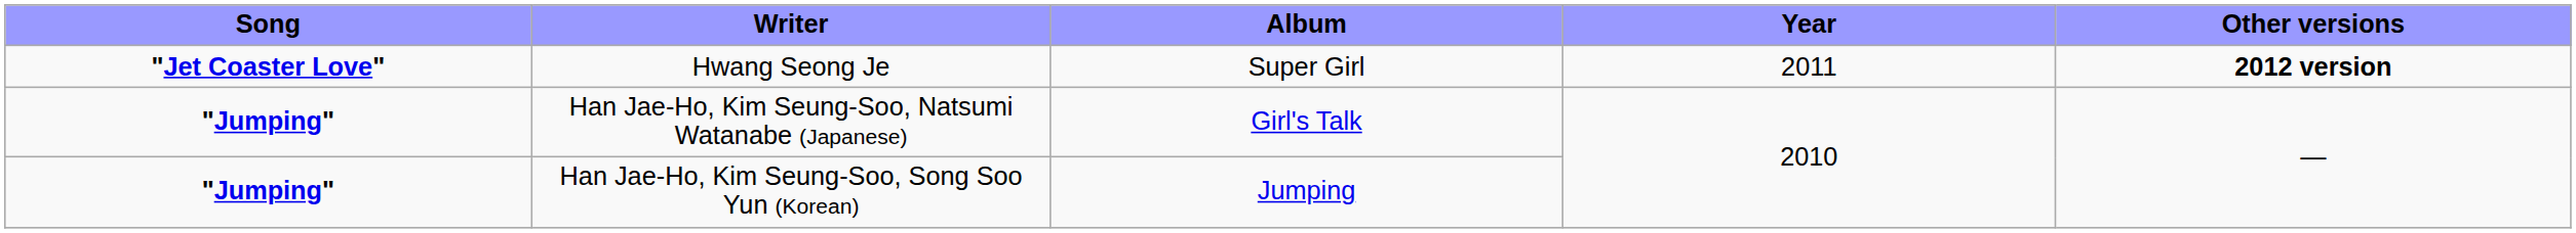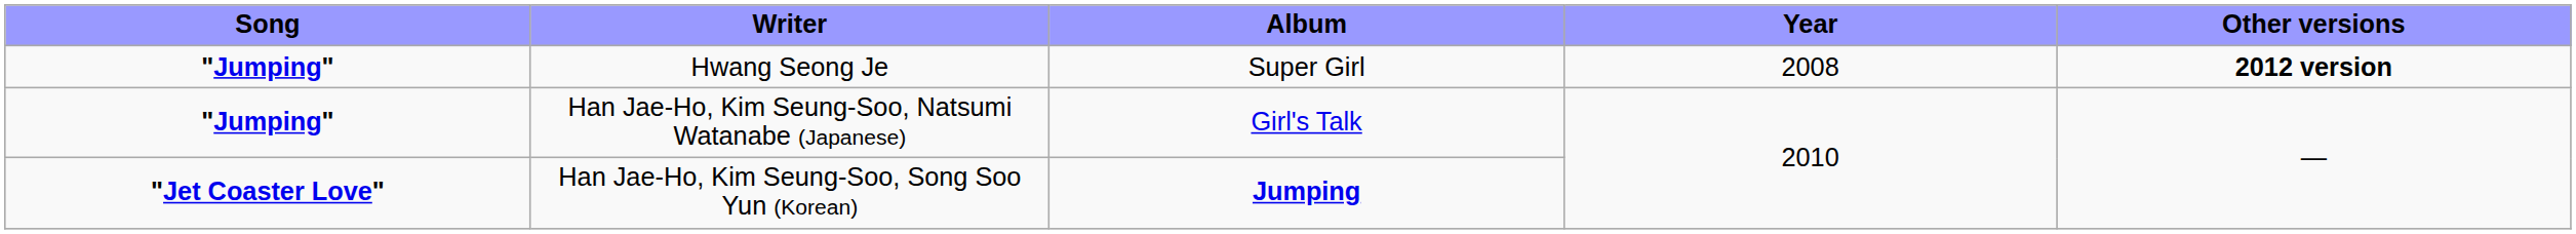 <table class="wikitable" style="margin:0.5em auto; clear:both; text-align:center; width:100%">
 <tr>
 <th width="500" style="background: #99F;">Song</th>
 <th width="500" style="background: #99F;">Writer</th>
 <th width="500" style="background: #99F;">Album</th>
 <th width="500" style="background: #99F;">Year</th>
 <th width="500" style="background: #99F;">Other versions</th>
 </tr>
 <tr>
-<td><strong>"<a href='#'>Jet Coaster Love</a>"</strong></td>
+<td><strong>"<a href='#'>Jumping</a>"</strong></td>
 <td>Hwang Seong Je</td>
 <td>Super Girl</td>
-<td>2011</td>
+<td>2008</td>
 <td><strong>2012 version</strong></td>
 </tr>
 <tr>
 <td><strong>"<a href='#'>Jumping</a>"</strong></td>
 <td>Han Jae-Ho, Kim Seung-Soo, Natsumi Watanabe <small>(Japanese)</small></td>
 <td><a href='#'>Girl's Talk</a></td>
 <td rowspan="2">2010</td>
 <td rowspan="2">—</td>
 </tr>
 <tr>
-<td><strong>"<a href='#'>Jumping</a>"</strong></td>
+<td><strong>"<a href='#'>Jet Coaster Love</a>"</strong></td>
 <td>Han Jae-Ho, Kim Seung-Soo, Song Soo Yun <small>(Korean)</small></td>
-<td><a href='#'>Jumping</a></td>
+<td><strong><a href='#'>Jumping</a></strong></td>
 </tr>
 </table>
